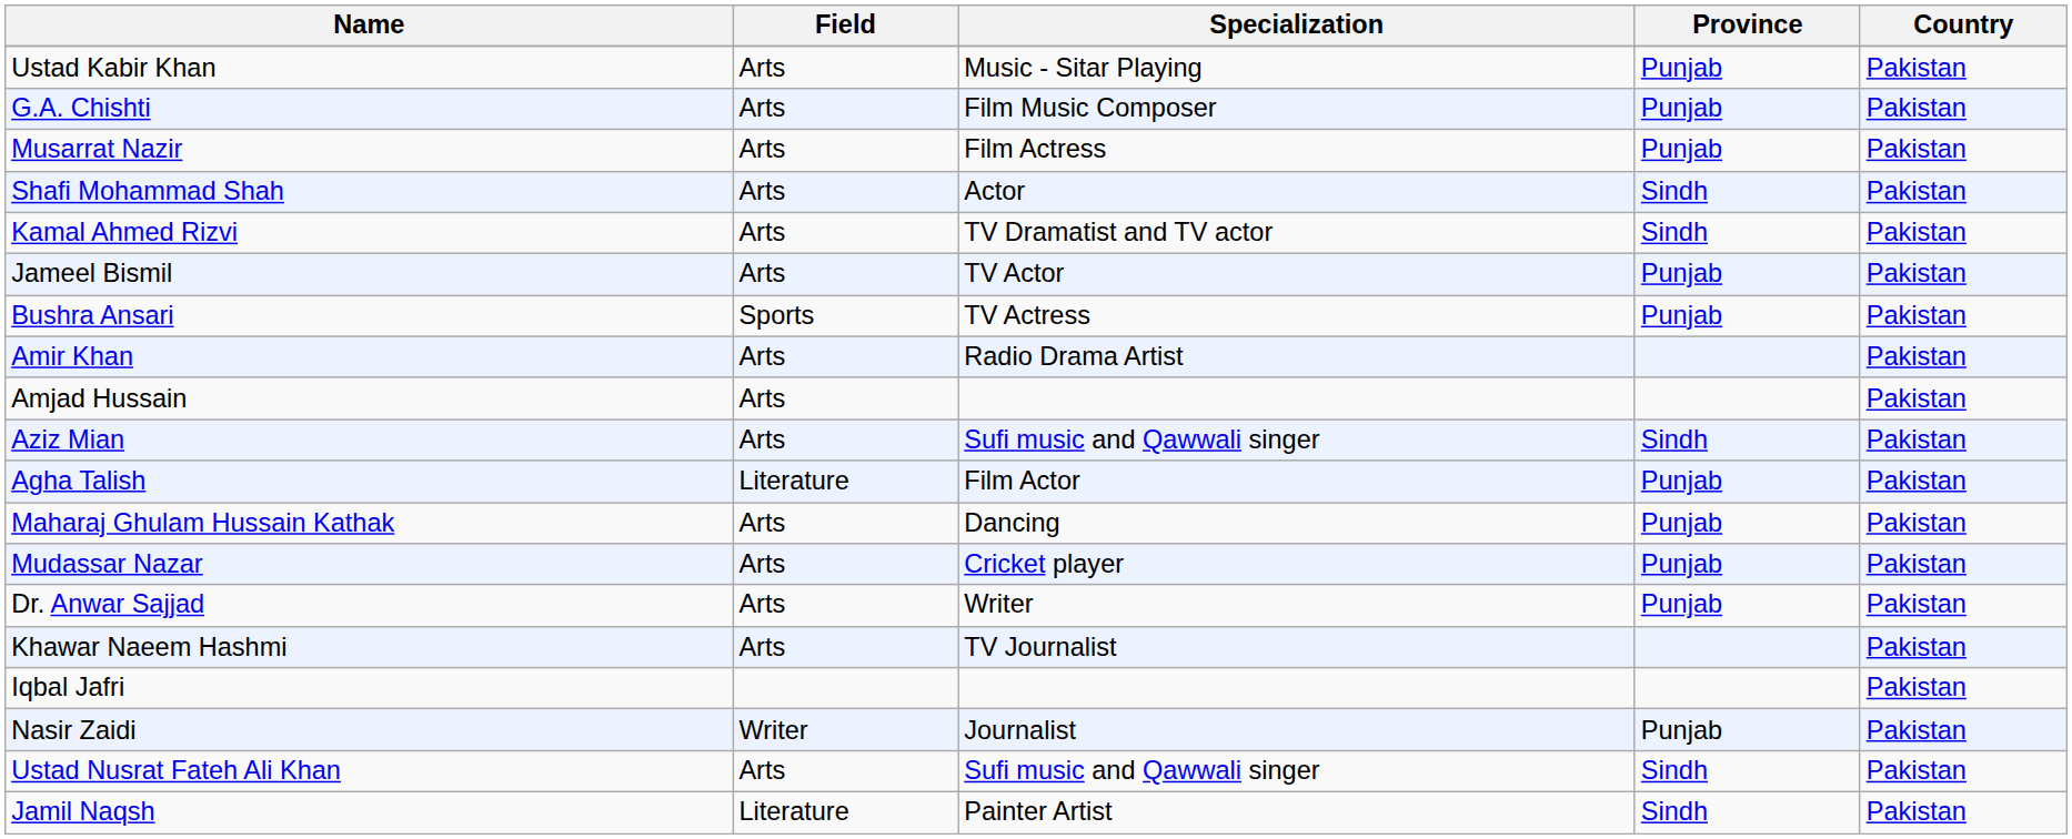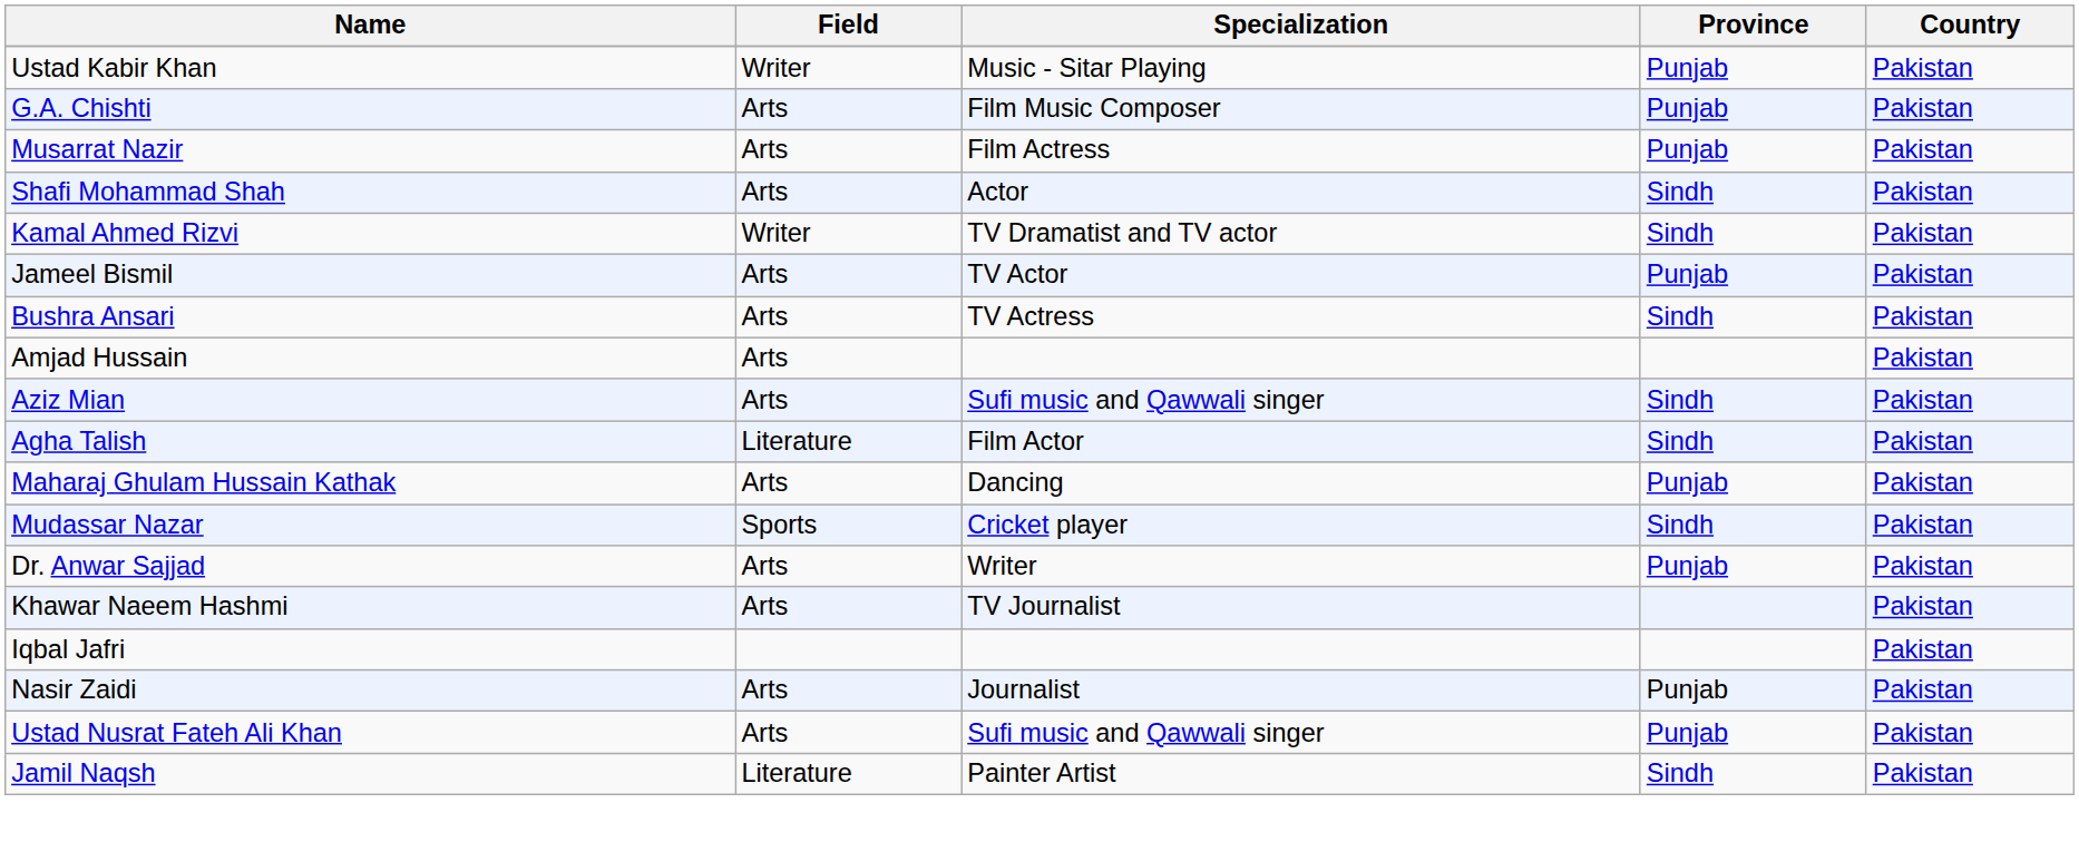 <table class="wikitable sortable" width="100%">
 <tr>
 <th>Name</th>
 <th>Field</th>
 <th>Specialization</th>
 <th>Province</th>
 <th>Country</th>
 </tr>
 <tr bgcolor=#edf3fe>
 </tr>
 <tr>
 <td>Ustad Kabir Khan</td>
-<td>Arts</td>
+<td>Writer</td>
 <td>Music - Sitar Playing</td>
 <td><a href='#'>Punjab</a></td>
 <td><a href='#'>Pakistan</a></td>
 </tr>
 <tr bgcolor=#edf3fe>
 <td><a href='#'>G.A. Chishti</a></td>
 <td>Arts</td>
 <td>Film Music Composer</td>
 <td><a href='#'>Punjab</a></td>
 <td><a href='#'>Pakistan</a></td>
 </tr>
 <tr>
 <td><a href='#'>Musarrat Nazir</a></td>
 <td>Arts</td>
 <td>Film Actress</td>
 <td><a href='#'>Punjab</a></td>
 <td><a href='#'>Pakistan</a></td>
 </tr>
 <tr bgcolor=#edf3fe>
 <td><a href='#'>Shafi Mohammad Shah</a></td>
 <td>Arts</td>
 <td>Actor</td>
 <td><a href='#'>Sindh</a></td>
 <td><a href='#'>Pakistan</a></td>
 </tr>
 <tr>
 <td><a href='#'>Kamal Ahmed Rizvi</a></td>
-<td>Arts</td>
+<td>Writer</td>
 <td>TV Dramatist and TV actor</td>
 <td><a href='#'>Sindh</a></td>
 <td><a href='#'>Pakistan</a></td>
 </tr>
 <tr bgcolor=#edf3fe>
 <td>Jameel Bismil</td>
 <td>Arts</td>
 <td>TV Actor</td>
 <td><a href='#'>Punjab</a></td>
 <td><a href='#'>Pakistan</a></td>
 </tr>
 <tr>
 <td><a href='#'>Bushra Ansari</a></td>
-<td>Sports</td>
+<td>Arts</td>
 <td>TV Actress</td>
-<td><a href='#'>Punjab</a></td>
-<td><a href='#'>Pakistan</a></td>
-</tr>
-<tr bgcolor=#edf3fe>
-<td><a href='#'>Amir Khan</a></td>
-<td>Arts</td>
-<td>Radio Drama Artist</td>
-<td></td>
+<td><a href='#'>Sindh</a></td>
 <td><a href='#'>Pakistan</a></td>
 </tr>
 <tr>
 <td>Amjad Hussain</td>
 <td>Arts</td>
 <td></td>
 <td></td>
 <td><a href='#'>Pakistan</a></td>
 </tr>
 <tr bgcolor=#edf3fe>
 <td><a href='#'>Aziz Mian</a></td>
 <td>Arts</td>
 <td><a href='#'>Sufi music</a> and <a href='#'>Qawwali</a> singer</td>
 <td><a href='#'>Sindh</a></td>
 <td><a href='#'>Pakistan</a></td>
 </tr>
 <tr bgcolor=#edf3fe>
 <td><a href='#'>Agha Talish</a></td>
 <td>Literature</td>
 <td>Film Actor</td>
-<td><a href='#'>Punjab</a></td>
+<td><a href='#'>Sindh</a></td>
 <td><a href='#'>Pakistan</a></td>
 </tr>
 <tr>
 <td><a href='#'>Maharaj Ghulam Hussain Kathak</a></td>
 <td>Arts</td>
 <td>Dancing</td>
 <td><a href='#'>Punjab</a></td>
 <td><a href='#'>Pakistan</a></td>
 </tr>
 <tr bgcolor=#edf3fe>
 <td><a href='#'>Mudassar Nazar</a></td>
-<td>Arts</td>
+<td>Sports</td>
 <td><a href='#'>Cricket</a> player</td>
-<td><a href='#'>Punjab</a></td>
+<td><a href='#'>Sindh</a></td>
 <td><a href='#'>Pakistan</a></td>
 </tr>
 <tr>
 <td>Dr. <a href='#'>Anwar Sajjad</a></td>
 <td>Arts</td>
 <td>Writer</td>
 <td><a href='#'>Punjab</a></td>
 <td><a href='#'>Pakistan</a></td>
 </tr>
 <tr bgcolor=#edf3fe>
 <td>Khawar Naeem Hashmi</td>
 <td>Arts</td>
 <td>TV Journalist</td>
 <td></td>
 <td><a href='#'>Pakistan</a></td>
 </tr>
 <tr>
 <td>Iqbal Jafri</td>
 <td></td>
 <td></td>
 <td></td>
 <td><a href='#'>Pakistan</a></td>
 </tr>
 <tr bgcolor=#edf3fe>
 <td>Nasir Zaidi</td>
-<td>Writer</td>
+<td>Arts</td>
 <td>Journalist</td>
 <td>Punjab</td>
 <td><a href='#'>Pakistan</a></td>
 </tr>
 <tr>
 <td><a href='#'>Ustad Nusrat Fateh Ali Khan</a></td>
 <td>Arts</td>
 <td><a href='#'>Sufi music</a>  and  <a href='#'>Qawwali</a> singer</td>
-<td><a href='#'>Sindh</a></td>
+<td><a href='#'>Punjab</a></td>
 <td><a href='#'>Pakistan</a></td>
 </tr>
 <tr>
 <td><a href='#'>Jamil Naqsh</a></td>
 <td>Literature</td>
 <td>Painter Artist</td>
 <td><a href='#'>Sindh</a></td>
 <td><a href='#'>Pakistan</a></td>
 </tr>
 </table>
